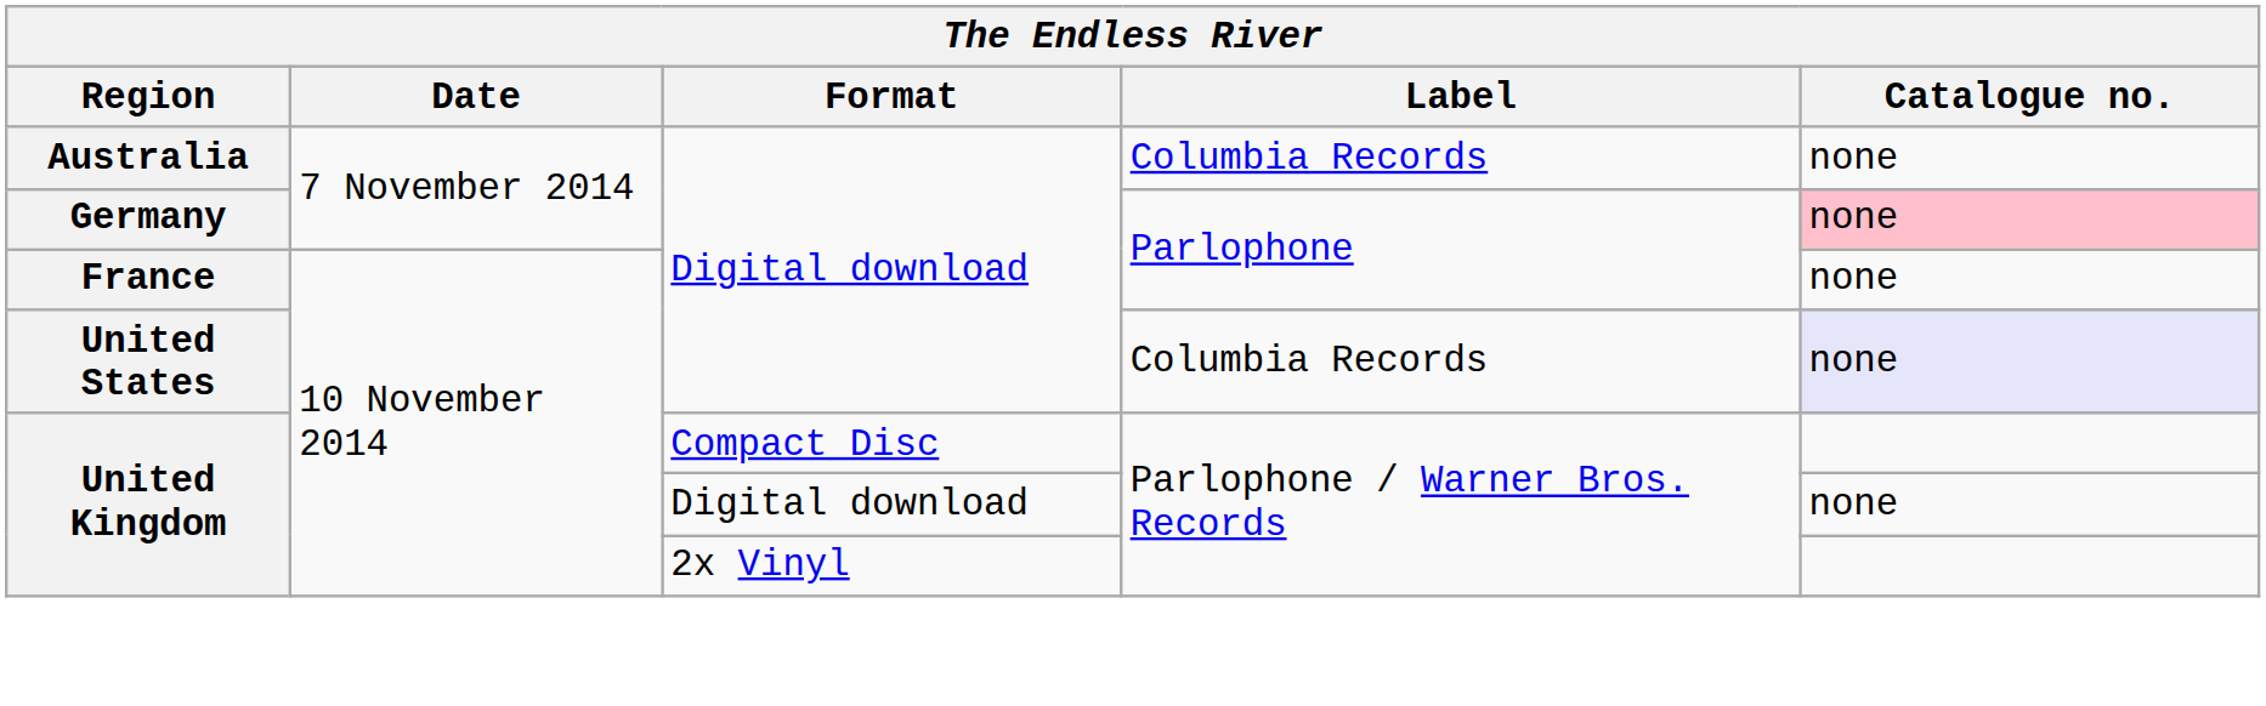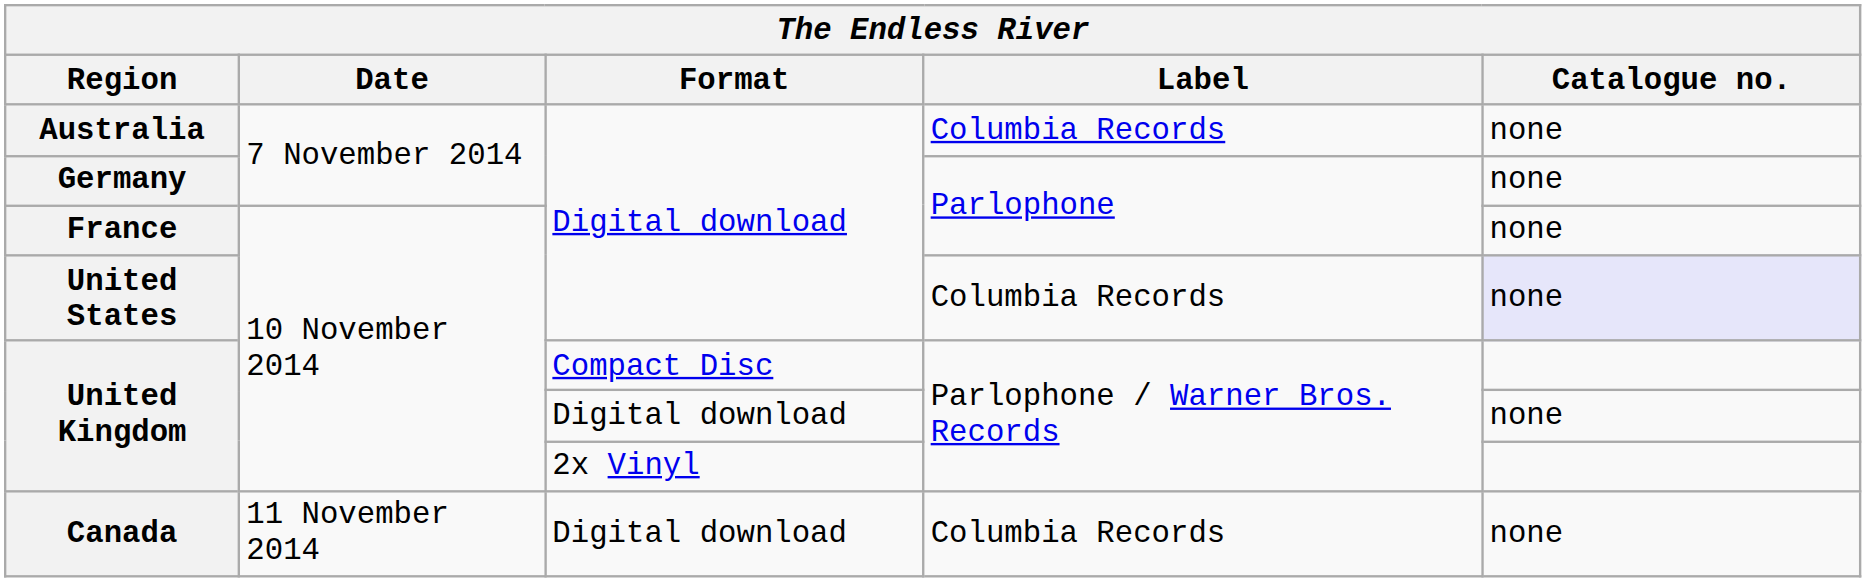 <table class="wikitable sortable plainrowheaders">
 <tr>
 <th scope="col" colspan="5" style="width:60em;"><em>The Endless River</em></th>
 </tr>
 <tr>
 <th scope="col" style="width:6em;">Region</th>
 <th scope="col" style="width:8em;">Date</th>
 <th scope="col" style="width:10em;">Format</th>
 <th scope="col" style="width:15em;">Label</th>
 <th scope="col" style="width:10em;" class="unsortable">Catalogue no.</th>
 </tr>
 <tr>
 <th scope="row">Australia</th>
 <td rowspan="2">7 November 2014</td>
 <td rowspan="4"><a href='#'>Digital download</a></td>
 <td><a href='#'>Columbia Records</a></td>
 <td>none</td>
 </tr>
 <tr>
 <th scope="row">Germany</th>
 <td rowspan="2"><a href='#'>Parlophone</a></td>
-<td style="background: pink;">none</td>
+<td>none</td>
 </tr>
 <tr>
 <th scope="row">France</th>
 <td rowspan="5">10 November 2014</td>
 <td>none</td>
 </tr>
 <tr>
 <th scope="row">United States</th>
 <td>Columbia Records</td>
 <td style="background: lavender;">none</td>
 </tr>
 <tr>
 <th scope="row" rowspan="3">United Kingdom</th>
 <td><a href='#'>Compact Disc</a></td>
 <td rowspan="3">Parlophone / <a href='#'>Warner Bros. Records</a></td>
 <td></td>
 </tr>
 <tr>
 <td>Digital download</td>
 <td>none</td>
 </tr>
 <tr>
 <td>2x <a href='#'>Vinyl</a></td>
 <td></td>
 </tr>
+<tr>
+<th scope="row">Canada</th>
+<td>11 November 2014</td>
+<td>Digital download</td>
+<td>Columbia Records</td>
+<td>none</td>
+</tr>
 </table>
